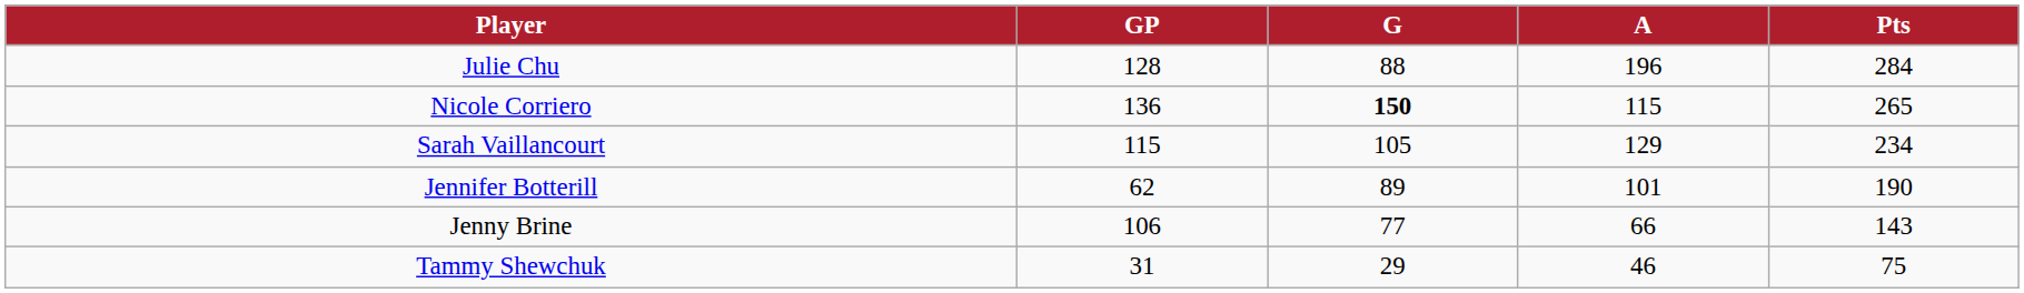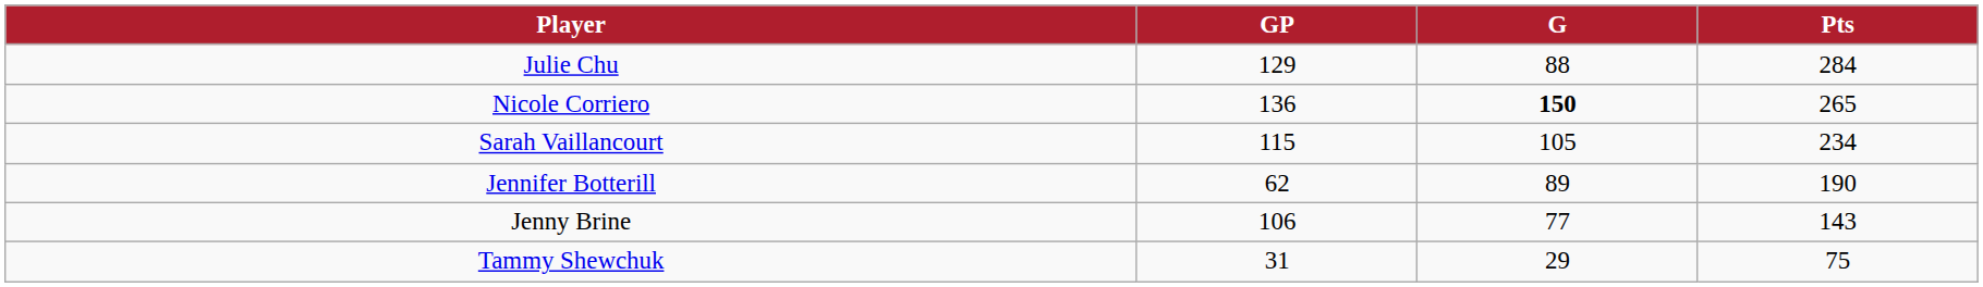 <table class="wikitable" style="width:80%;">
 <tr style="text-align:center; background:#af1e2d; color:#fff;">
 <td><strong>Player</strong></td>
 <td><strong>GP</strong></td>
 <td><strong>G</strong></td>
-<td><strong>A</strong></td>
 <td><strong>Pts</strong></td>
 </tr>
 <tr style="text-align:center;" bgcolor="">
 <td><a href='#'>Julie Chu</a></td>
-<td>128</td>
+<td>129</td>
 <td>88</td>
-<td>196</td>
 <td>284</td>
 </tr>
 <tr style="text-align:center;" bgcolor="">
 <td><a href='#'>Nicole Corriero</a></td>
 <td>136</td>
 <td><strong>150</strong></td>
-<td>115</td>
 <td>265</td>
 </tr>
 <tr style="text-align:center;" bgcolor="">
 <td><a href='#'>Sarah Vaillancourt</a></td>
 <td>115</td>
 <td>105</td>
-<td>129</td>
 <td>234</td>
 </tr>
 <tr style="text-align:center;" bgcolor="">
 <td><a href='#'>Jennifer Botterill</a></td>
 <td>62</td>
 <td>89</td>
-<td>101</td>
 <td>190</td>
 </tr>
 <tr style="text-align:center;" bgcolor="">
 <td>Jenny Brine </td>
 <td>106</td>
 <td>77</td>
-<td>66</td>
 <td>143</td>
 </tr>
 <tr style="text-align:center;" bgcolor="">
 <td><a href='#'>Tammy Shewchuk</a></td>
 <td>31</td>
 <td>29</td>
-<td>46</td>
 <td>75</td>
 </tr>
 </table>
